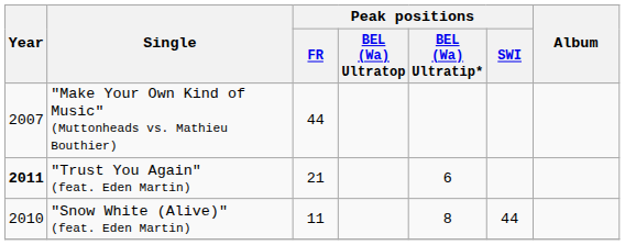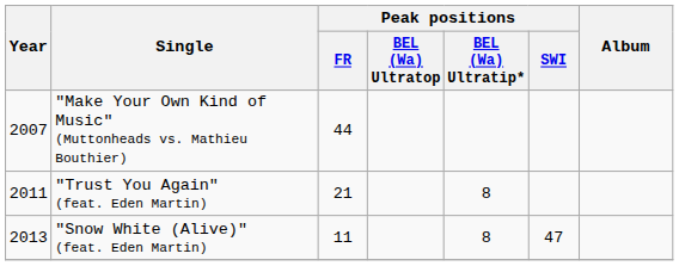 <table class="wikitable">
 <tr>
 <th align="center" rowspan="2" width="10">Year</th>
 <th align="center" rowspan="2" width="210">Single</th>
 <th align="center" colspan="4" width="20">Peak positions</th>
 <th align="center" rowspan="2" width="70">Album</th>
 </tr>
 <tr>
 <th scope="col" style="width:3em;font-size:90%;"><a href='#'>FR</a><br></th>
 <th scope="col" style="width:3em;font-size:90%;"><a href='#'>BEL <br>(Wa)</a><br>Ultratop<br></th>
 <th scope="col" style="width:3em;font-size:90%;"><a href='#'>BEL <br>(Wa)</a><br>Ultratip*<br></th>
 <th scope="col" style="width:3em;font-size:90%;"><a href='#'>SWI</a><br></th>
 </tr>
 <tr>
 <td style="text-align:center;">2007</td>
 <td>"Make Your Own Kind of Music" <br><small>(Muttonheads vs. Mathieu Bouthier)</small></td>
 <td style="text-align:center;">44</td>
 <td style="text-align:center;"></td>
 <td style="text-align:center;"></td>
 <td style="text-align:center;"></td>
 <td style="text-align:center;"></td>
 </tr>
 <tr>
-<td style="text-align:center;"><strong>2011</strong></td>
+<td style="text-align:center;">2011</td>
 <td>"Trust You Again" <br><small>(feat. Eden Martin)</small></td>
 <td style="text-align:center;">21</td>
 <td style="text-align:center;"></td>
-<td style="text-align:center;">6</td>
+<td style="text-align:center;">8</td>
 <td style="text-align:center;"></td>
 <td style="text-align:center;"></td>
 </tr>
 <tr>
-<td style="text-align:center;">2010</td>
+<td style="text-align:center;">2013</td>
 <td>"Snow White (Alive)" <br><small>(feat. Eden Martin)</small></td>
 <td style="text-align:center;">11</td>
 <td style="text-align:center;"></td>
 <td style="text-align:center;">8</td>
-<td style="text-align:center;">44</td>
+<td style="text-align:center;">47</td>
 <td style="text-align:center;"></td>
 </tr>
 <tr>
 </tr>
 </table>
